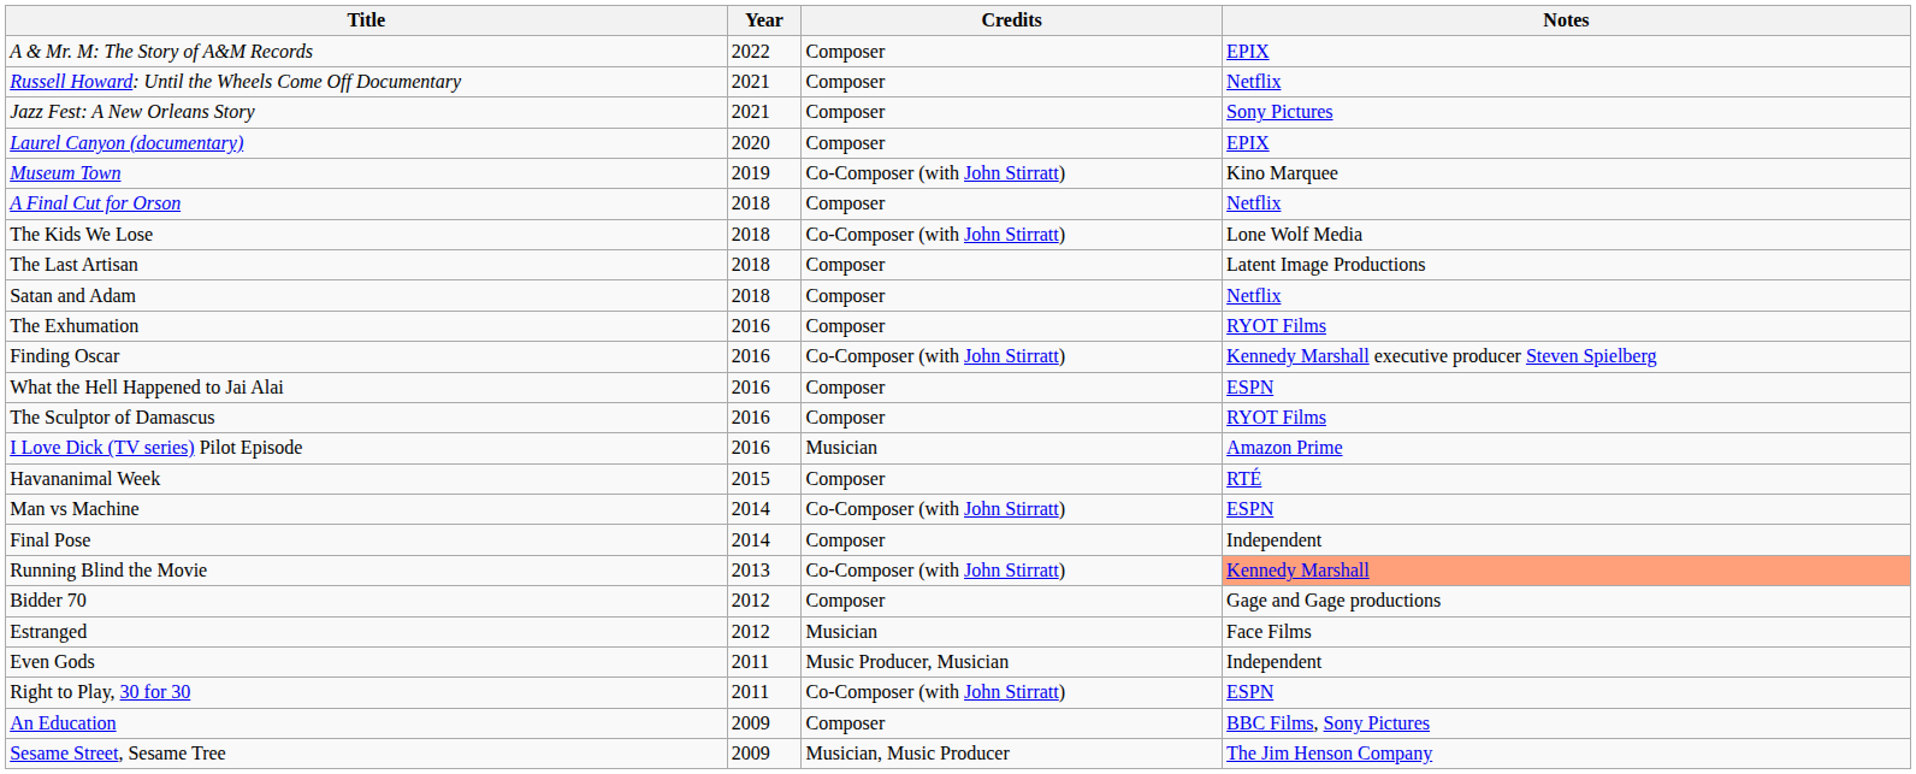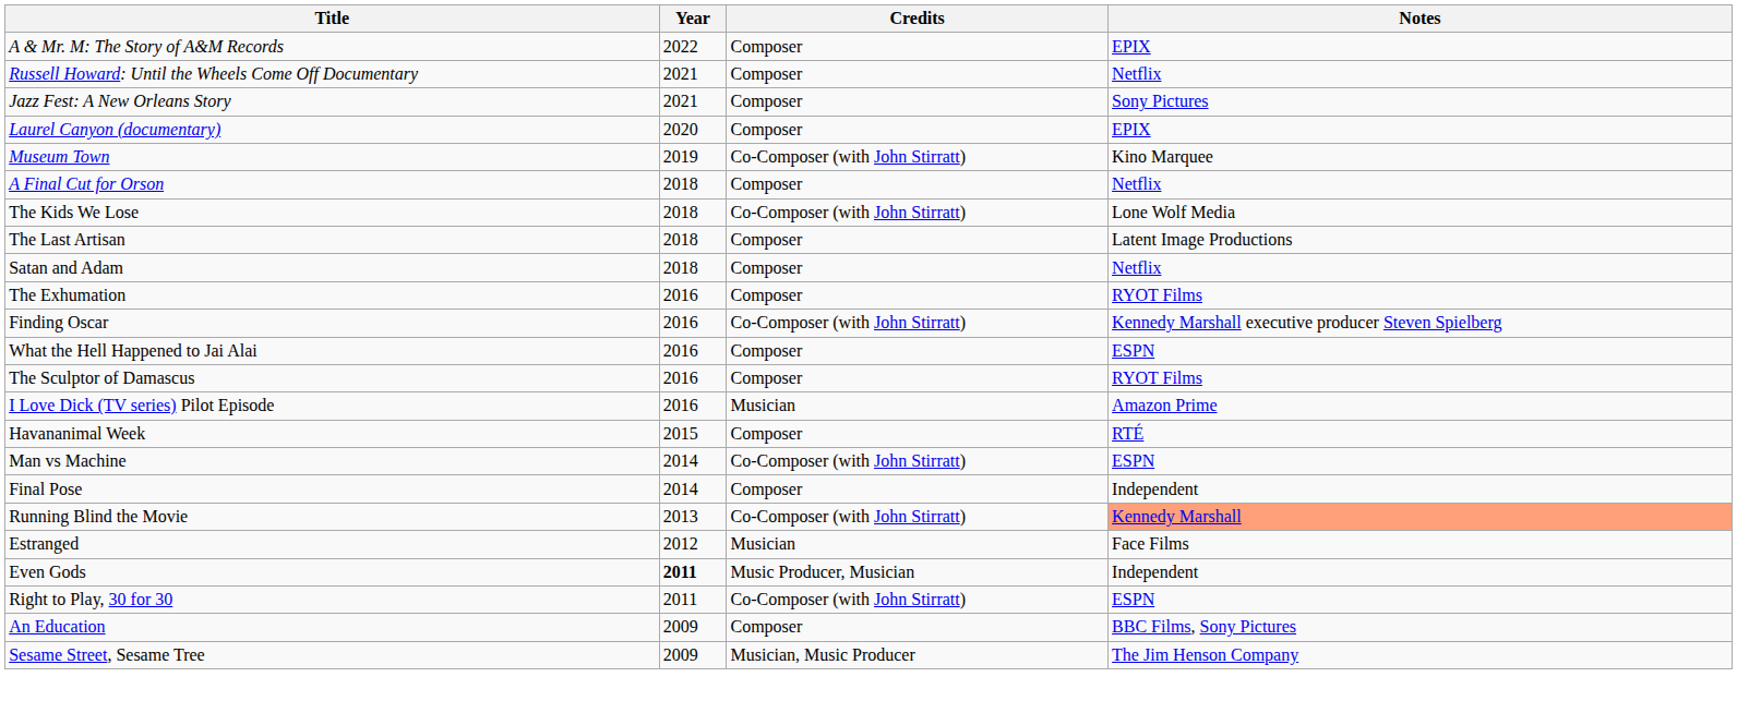 <table class="wikitable sortable" style="width:100%;">
 <tr>
 <th>Title</th>
 <th>Year</th>
 <th>Credits</th>
 <th>Notes</th>
 </tr>
 <tr>
 <td><em>A & Mr. M: The Story of A&M Records</em></td>
 <td>2022</td>
 <td>Composer</td>
 <td><a href='#'>EPIX</a></td>
 </tr>
 <tr>
 <td><em><a href='#'>Russell Howard</a>: Until the Wheels Come Off Documentary</em></td>
 <td>2021</td>
 <td>Composer</td>
 <td><a href='#'>Netflix</a></td>
 </tr>
 <tr>
 <td><em>Jazz Fest: A New Orleans Story</em></td>
 <td>2021</td>
 <td>Composer</td>
 <td><a href='#'>Sony Pictures</a></td>
 </tr>
 <tr>
 <td><em><a href='#'>Laurel Canyon (documentary)</a></em></td>
 <td>2020</td>
 <td>Composer</td>
 <td><a href='#'>EPIX</a></td>
 </tr>
 <tr>
 <td><em><a href='#'>Museum Town</a></em></td>
 <td>2019</td>
 <td>Co-Composer (with <a href='#'>John Stirratt</a>)</td>
 <td>Kino Marquee</td>
 </tr>
 <tr>
 <td><em><a href='#'>A Final Cut for Orson</a></em></td>
 <td>2018</td>
 <td>Composer</td>
 <td><a href='#'>Netflix</a></td>
 </tr>
 <tr>
 <td>The Kids We Lose</td>
 <td>2018</td>
 <td>Co-Composer (with <a href='#'>John Stirratt</a>)</td>
 <td>Lone Wolf Media</td>
 </tr>
 <tr>
 <td>The Last Artisan</td>
 <td>2018</td>
 <td>Composer</td>
 <td>Latent Image Productions</td>
 </tr>
 <tr>
 <td>Satan and Adam</td>
 <td>2018</td>
 <td>Composer</td>
 <td><a href='#'>Netflix</a></td>
 </tr>
 <tr>
 <td>The Exhumation</td>
 <td>2016</td>
 <td>Composer</td>
 <td><a href='#'>RYOT Films</a></td>
 </tr>
 <tr>
 <td>Finding Oscar</td>
 <td>2016</td>
 <td>Co-Composer (with <a href='#'>John Stirratt</a>)</td>
 <td><a href='#'>Kennedy Marshall</a> executive producer <a href='#'>Steven Spielberg</a></td>
 </tr>
 <tr>
 <td>What the Hell Happened to Jai Alai</td>
 <td>2016</td>
 <td>Composer</td>
 <td><a href='#'>ESPN</a></td>
 </tr>
 <tr>
 <td>The Sculptor of Damascus</td>
 <td>2016</td>
 <td>Composer</td>
 <td><a href='#'>RYOT Films</a></td>
 </tr>
 <tr>
 <td><a href='#'>I Love Dick (TV series)</a> Pilot Episode</td>
 <td>2016</td>
 <td>Musician</td>
 <td><a href='#'>Amazon Prime</a></td>
 </tr>
 <tr>
 <td>Havananimal Week</td>
 <td>2015</td>
 <td>Composer</td>
 <td><a href='#'>RTÉ</a></td>
 </tr>
 <tr>
 <td>Man vs Machine</td>
 <td>2014</td>
 <td>Co-Composer (with <a href='#'>John Stirratt</a>)</td>
 <td><a href='#'>ESPN</a></td>
 </tr>
 <tr>
 <td>Final Pose</td>
 <td>2014</td>
 <td>Composer</td>
 <td>Independent</td>
 </tr>
 <tr>
 <td>Running Blind the Movie</td>
 <td>2013</td>
 <td>Co-Composer (with <a href='#'>John Stirratt</a>)</td>
 <td style="background: lightsalmon;"><a href='#'>Kennedy Marshall</a></td>
 </tr>
 <tr>
-<td>Bidder 70</td>
-<td>2012</td>
-<td>Composer</td>
-<td>Gage and Gage productions</td>
-</tr>
-<tr>
 <td>Estranged</td>
 <td>2012</td>
 <td>Musician</td>
 <td>Face Films</td>
 </tr>
 <tr>
 <td>Even Gods</td>
-<td>2011</td>
+<td><strong>2011</strong></td>
 <td>Music Producer, Musician</td>
 <td>Independent</td>
 </tr>
 <tr>
 <td>Right to Play, <a href='#'>30 for 30</a></td>
 <td>2011</td>
 <td>Co-Composer (with <a href='#'>John Stirratt</a>)</td>
 <td><a href='#'>ESPN</a></td>
 </tr>
 <tr>
 <td><a href='#'>An Education</a></td>
 <td>2009</td>
 <td>Composer</td>
 <td><a href='#'>BBC Films</a>, <a href='#'>Sony Pictures</a></td>
 </tr>
 <tr>
 <td><a href='#'>Sesame Street</a>, Sesame Tree</td>
 <td>2009</td>
 <td>Musician, Music Producer</td>
 <td><a href='#'>The Jim Henson Company</a></td>
 </tr>
 </table>
